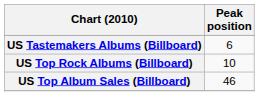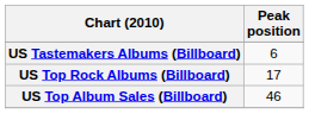 <table class="wikitable sortable plainrowheaders" style="text-align:center">
 <tr>
 <th scope="col">Chart (2010)</th>
 <th scope="col">Peak<br>position</th>
 </tr>
 <tr>
 </tr>
 <tr>
 </tr>
 <tr>
 </tr>
 <tr>
 <th scope="row">US <a href='#'>Tastemakers Albums</a> (<a href='#'>Billboard</a>)</th>
 <td>6</td>
 </tr>
 <tr>
 <th scope="row">US <a href='#'>Top Rock Albums</a> (<a href='#'>Billboard</a>)</th>
-<td>10</td>
+<td>17</td>
 </tr>
 <tr>
 <th scope="row">US <a href='#'>Top Album Sales</a> (<a href='#'>Billboard</a>)</th>
 <td>46</td>
 </tr>
 <tr>
 </tr>
 <tr>
 </tr>
 </table>
